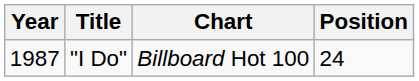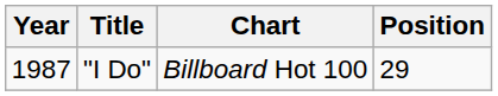 <table class="wikitable">
 <tr>
 <th align="left">Year</th>
 <th align="left">Title</th>
 <th align="left">Chart</th>
 <th align="left">Position</th>
 </tr>
 <tr>
 <td align="left">1987</td>
 <td align="left">"I Do"</td>
 <td align="left"><em>Billboard</em> Hot 100</td>
-<td align="left">24</td>
+<td align="left">29</td>
 </tr>
 </table>
